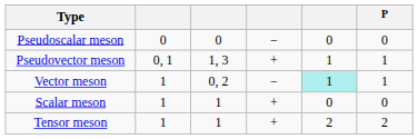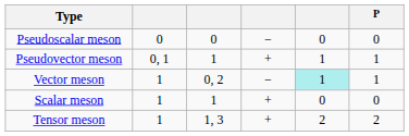 <table class="wikitable" style="margin:auto; text-align:center;margin:1em auto;">
 <tr>
 <th style="width:150px;">Type</th>
 <th style="width:60px;"><a href='#'></a></th>
 <th style="width:60px;"><a href='#'></a></th>
 <th style="width:60px;"><a href='#'></a></th>
 <th style="width:60px;"><a href='#'></a></th>
 <th style="width:60px;"><sup>P</sup></th>
 </tr>
 <tr>
 <td><a href='#'>Pseudoscalar meson</a></td>
 <td>0</td>
 <td>0</td>
 <td>−</td>
 <td>0</td>
 <td>0</td>
 </tr>
 <tr>
 <td><a href='#'>Pseudovector meson</a></td>
 <td>0, 1</td>
-<td>1, 3</td>
+<td>1</td>
 <td>+</td>
 <td>1</td>
 <td>1</td>
 </tr>
 <tr>
 <td><a href='#'>Vector meson</a></td>
 <td>1</td>
 <td>0, 2</td>
 <td>−</td>
 <td style="background: paleturquoise;">1</td>
 <td>1</td>
 </tr>
 <tr>
 <td><a href='#'>Scalar meson</a></td>
 <td>1</td>
 <td>1</td>
 <td>+</td>
 <td>0</td>
 <td>0</td>
 </tr>
 <tr>
 <td><a href='#'>Tensor meson</a></td>
 <td>1</td>
-<td>1</td>
+<td>1, 3</td>
 <td>+</td>
 <td>2</td>
 <td>2</td>
 </tr>
 </table>
